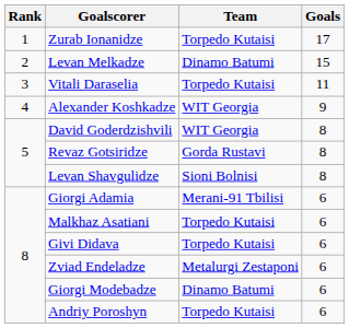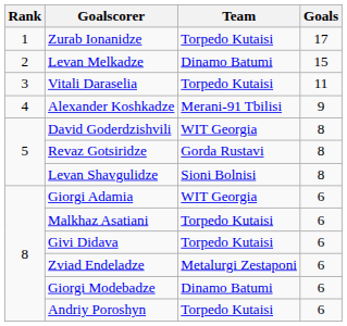 <table class="wikitable">
 <tr>
 <th>Rank</th>
 <th>Goalscorer</th>
 <th>Team</th>
 <th>Goals</th>
 </tr>
 <tr>
 <td align="center">1</td>
 <td> <a href='#'>Zurab Ionanidze</a></td>
 <td><a href='#'>Torpedo Kutaisi</a></td>
 <td align="center">17</td>
 </tr>
 <tr>
 <td align="center">2</td>
 <td> <a href='#'>Levan Melkadze</a></td>
 <td><a href='#'>Dinamo Batumi</a></td>
 <td align="center">15</td>
 </tr>
 <tr>
 <td align="center">3</td>
 <td> <a href='#'>Vitali Daraselia</a></td>
 <td><a href='#'>Torpedo Kutaisi</a></td>
 <td align="center">11</td>
 </tr>
 <tr>
 <td align="center">4</td>
 <td> <a href='#'>Alexander Koshkadze</a></td>
-<td><a href='#'>WIT Georgia</a></td>
+<td><a href='#'>Merani-91 Tbilisi</a></td>
 <td align="center">9</td>
 </tr>
 <tr>
 <td rowspan=3 align="center">5</td>
 <td> <a href='#'>David Goderdzishvili</a></td>
 <td><a href='#'>WIT Georgia</a></td>
 <td align="center">8</td>
 </tr>
 <tr>
 <td> <a href='#'>Revaz Gotsiridze</a></td>
 <td><a href='#'>Gorda Rustavi</a></td>
 <td align="center">8</td>
 </tr>
 <tr>
 <td> <a href='#'>Levan Shavgulidze</a></td>
 <td><a href='#'>Sioni Bolnisi</a></td>
 <td align="center">8</td>
 </tr>
 <tr>
 <td rowspan=6 align="center">8</td>
 <td> <a href='#'>Giorgi Adamia</a></td>
-<td><a href='#'>Merani-91 Tbilisi</a></td>
+<td><a href='#'>WIT Georgia</a></td>
 <td align="center">6</td>
 </tr>
 <tr>
 <td> <a href='#'>Malkhaz Asatiani</a></td>
 <td><a href='#'>Torpedo Kutaisi</a></td>
 <td align="center">6</td>
 </tr>
 <tr>
 <td> <a href='#'>Givi Didava</a></td>
 <td><a href='#'>Torpedo Kutaisi</a></td>
 <td align="center">6</td>
 </tr>
 <tr>
 <td> <a href='#'>Zviad Endeladze</a></td>
 <td><a href='#'>Metalurgi Zestaponi</a></td>
 <td align="center">6</td>
 </tr>
 <tr>
 <td> <a href='#'>Giorgi Modebadze</a></td>
 <td><a href='#'>Dinamo Batumi</a></td>
 <td align="center">6</td>
 </tr>
 <tr>
 <td> <a href='#'>Andriy Poroshyn</a></td>
 <td><a href='#'>Torpedo Kutaisi</a></td>
 <td align="center">6</td>
 </tr>
 </table>
